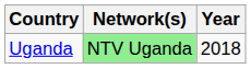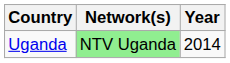 <table class="wikitable">
 <tr>
 <th>Country</th>
 <th>Network(s)</th>
 <th>Year</th>
 </tr>
 <tr>
 <td> <a href='#'>Uganda</a></td>
 <td style="background: lightgreen;">NTV Uganda</td>
-<td>2018</td>
+<td>2014</td>
 </tr>
 </table>
